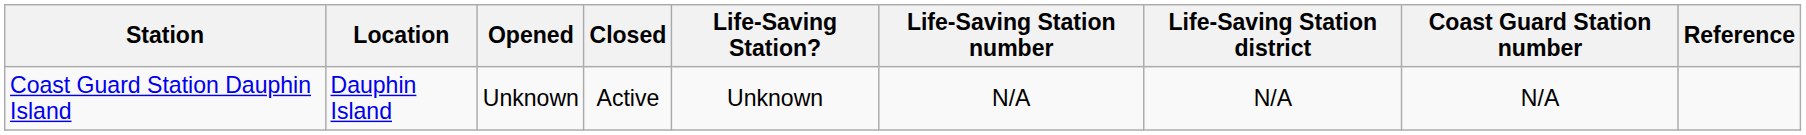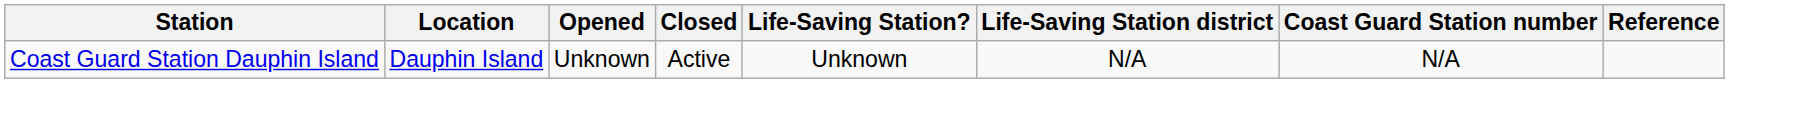 <table class="wikitable sortable">
 <tr>
 <th>Station</th>
 <th>Location</th>
 <th>Opened</th>
 <th>Closed</th>
 <th>Life-Saving Station?</th>
-<th>Life-Saving Station number</th>
 <th>Life-Saving Station district</th>
 <th>Coast Guard Station number</th>
 <th>Reference</th>
 </tr>
 <tr>
 <td><a href='#'>Coast Guard Station Dauphin Island</a></td>
 <td><a href='#'>Dauphin Island</a></td>
 <td align="center">Unknown</td>
 <td align="center">Active</td>
 <td align="center">Unknown</td>
 <td align="center">N/A</td>
 <td align="center">N/A</td>
-<td align="center">N/A</td>
 <td align="center"></td>
 </tr>
 </table>
